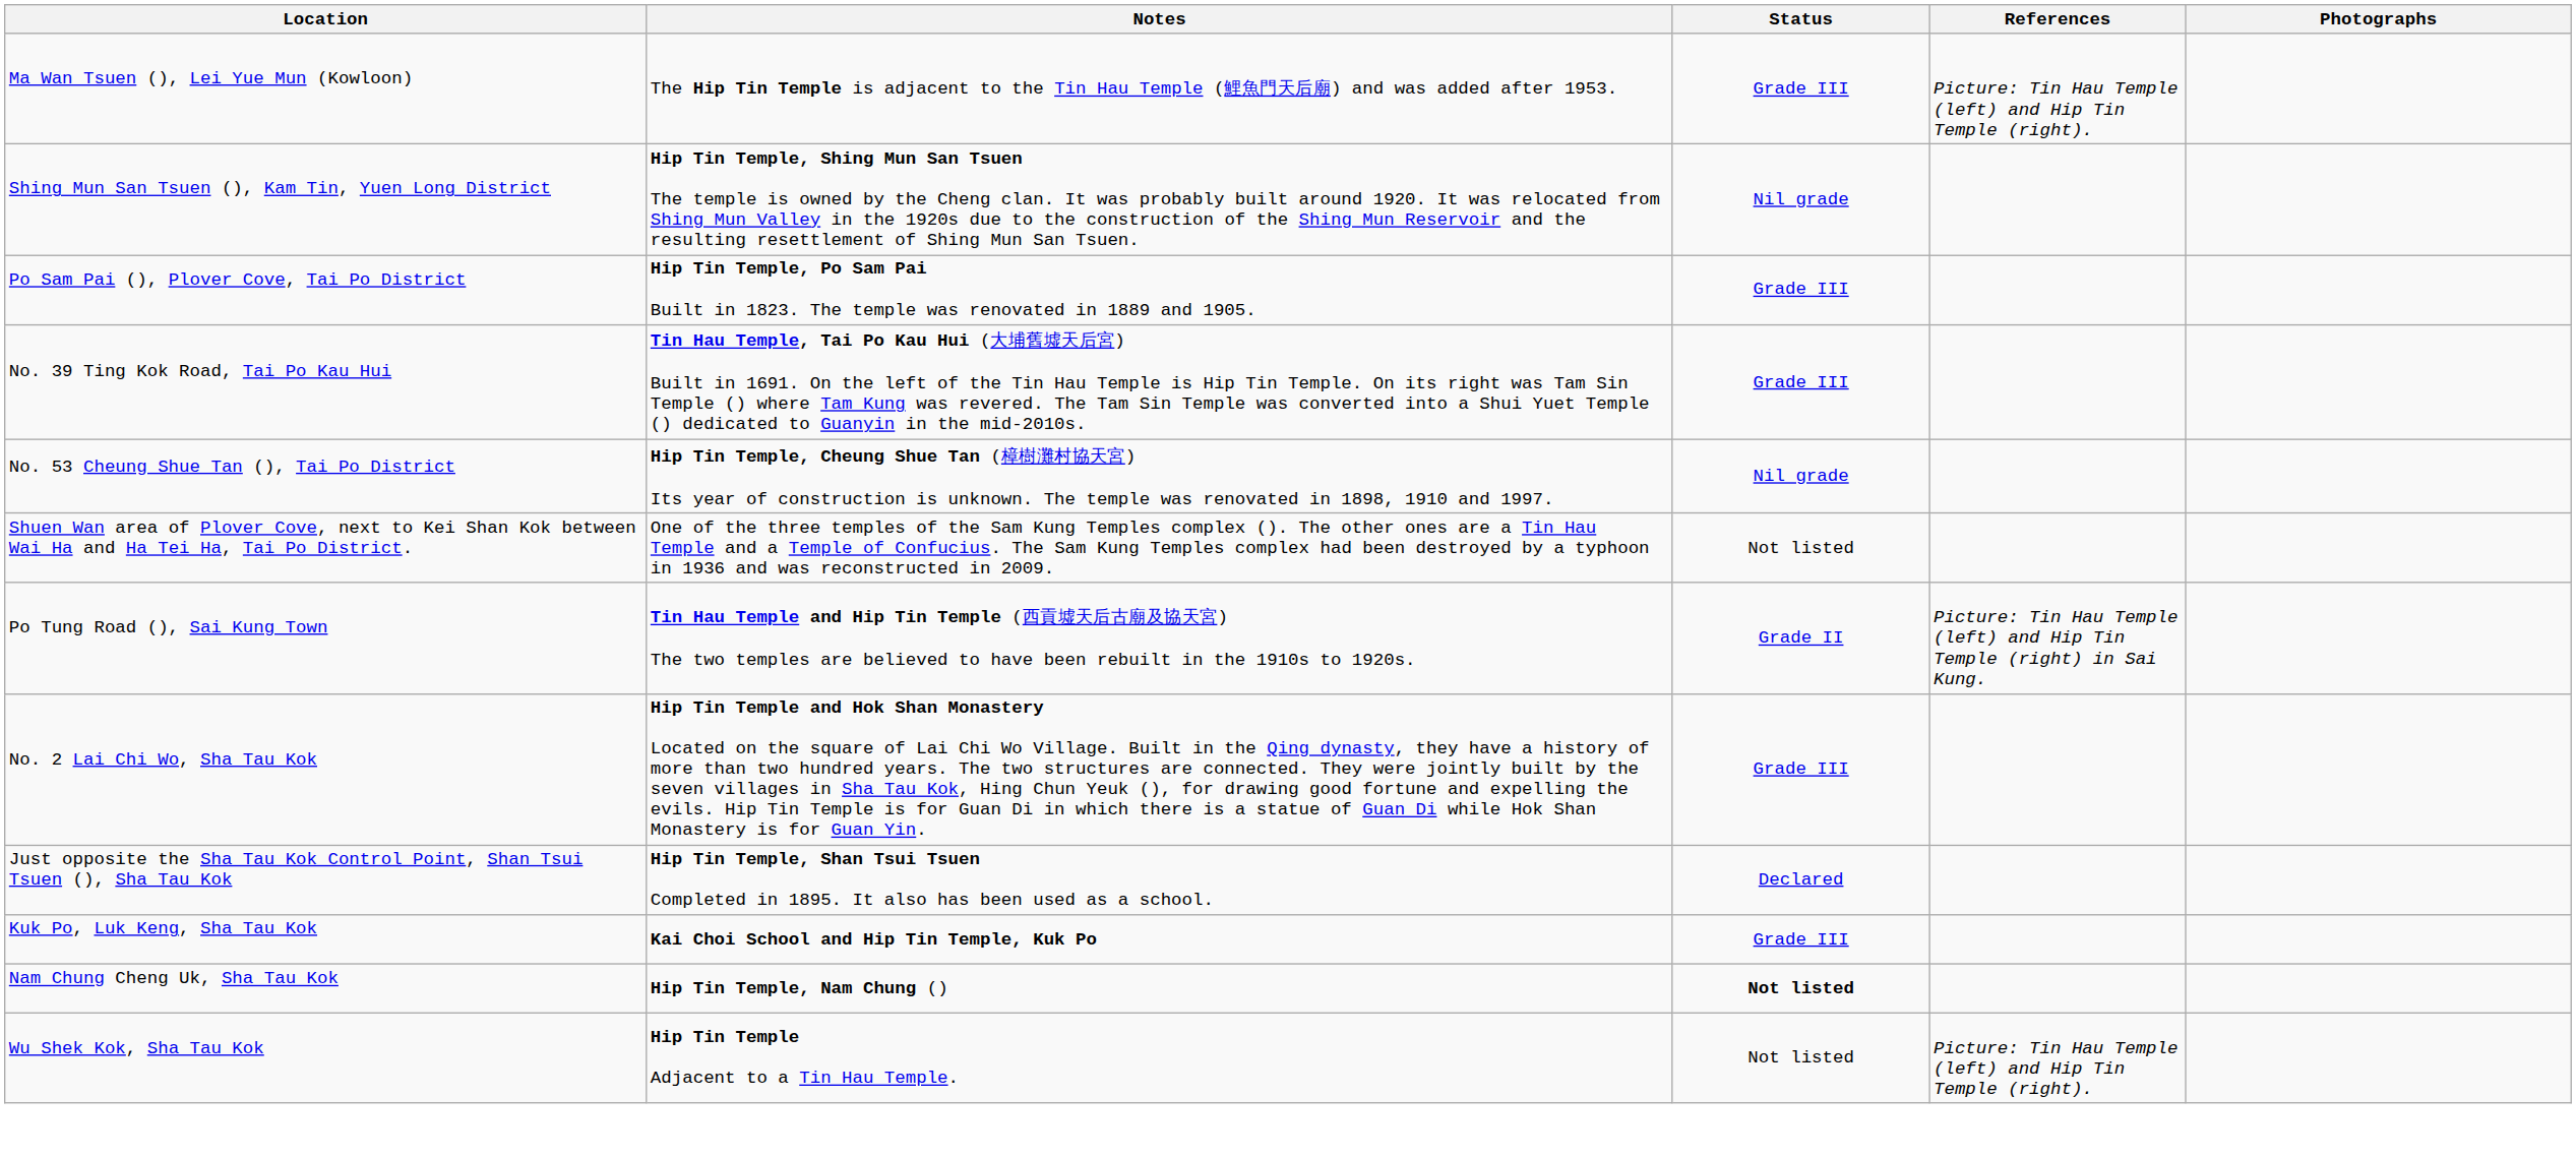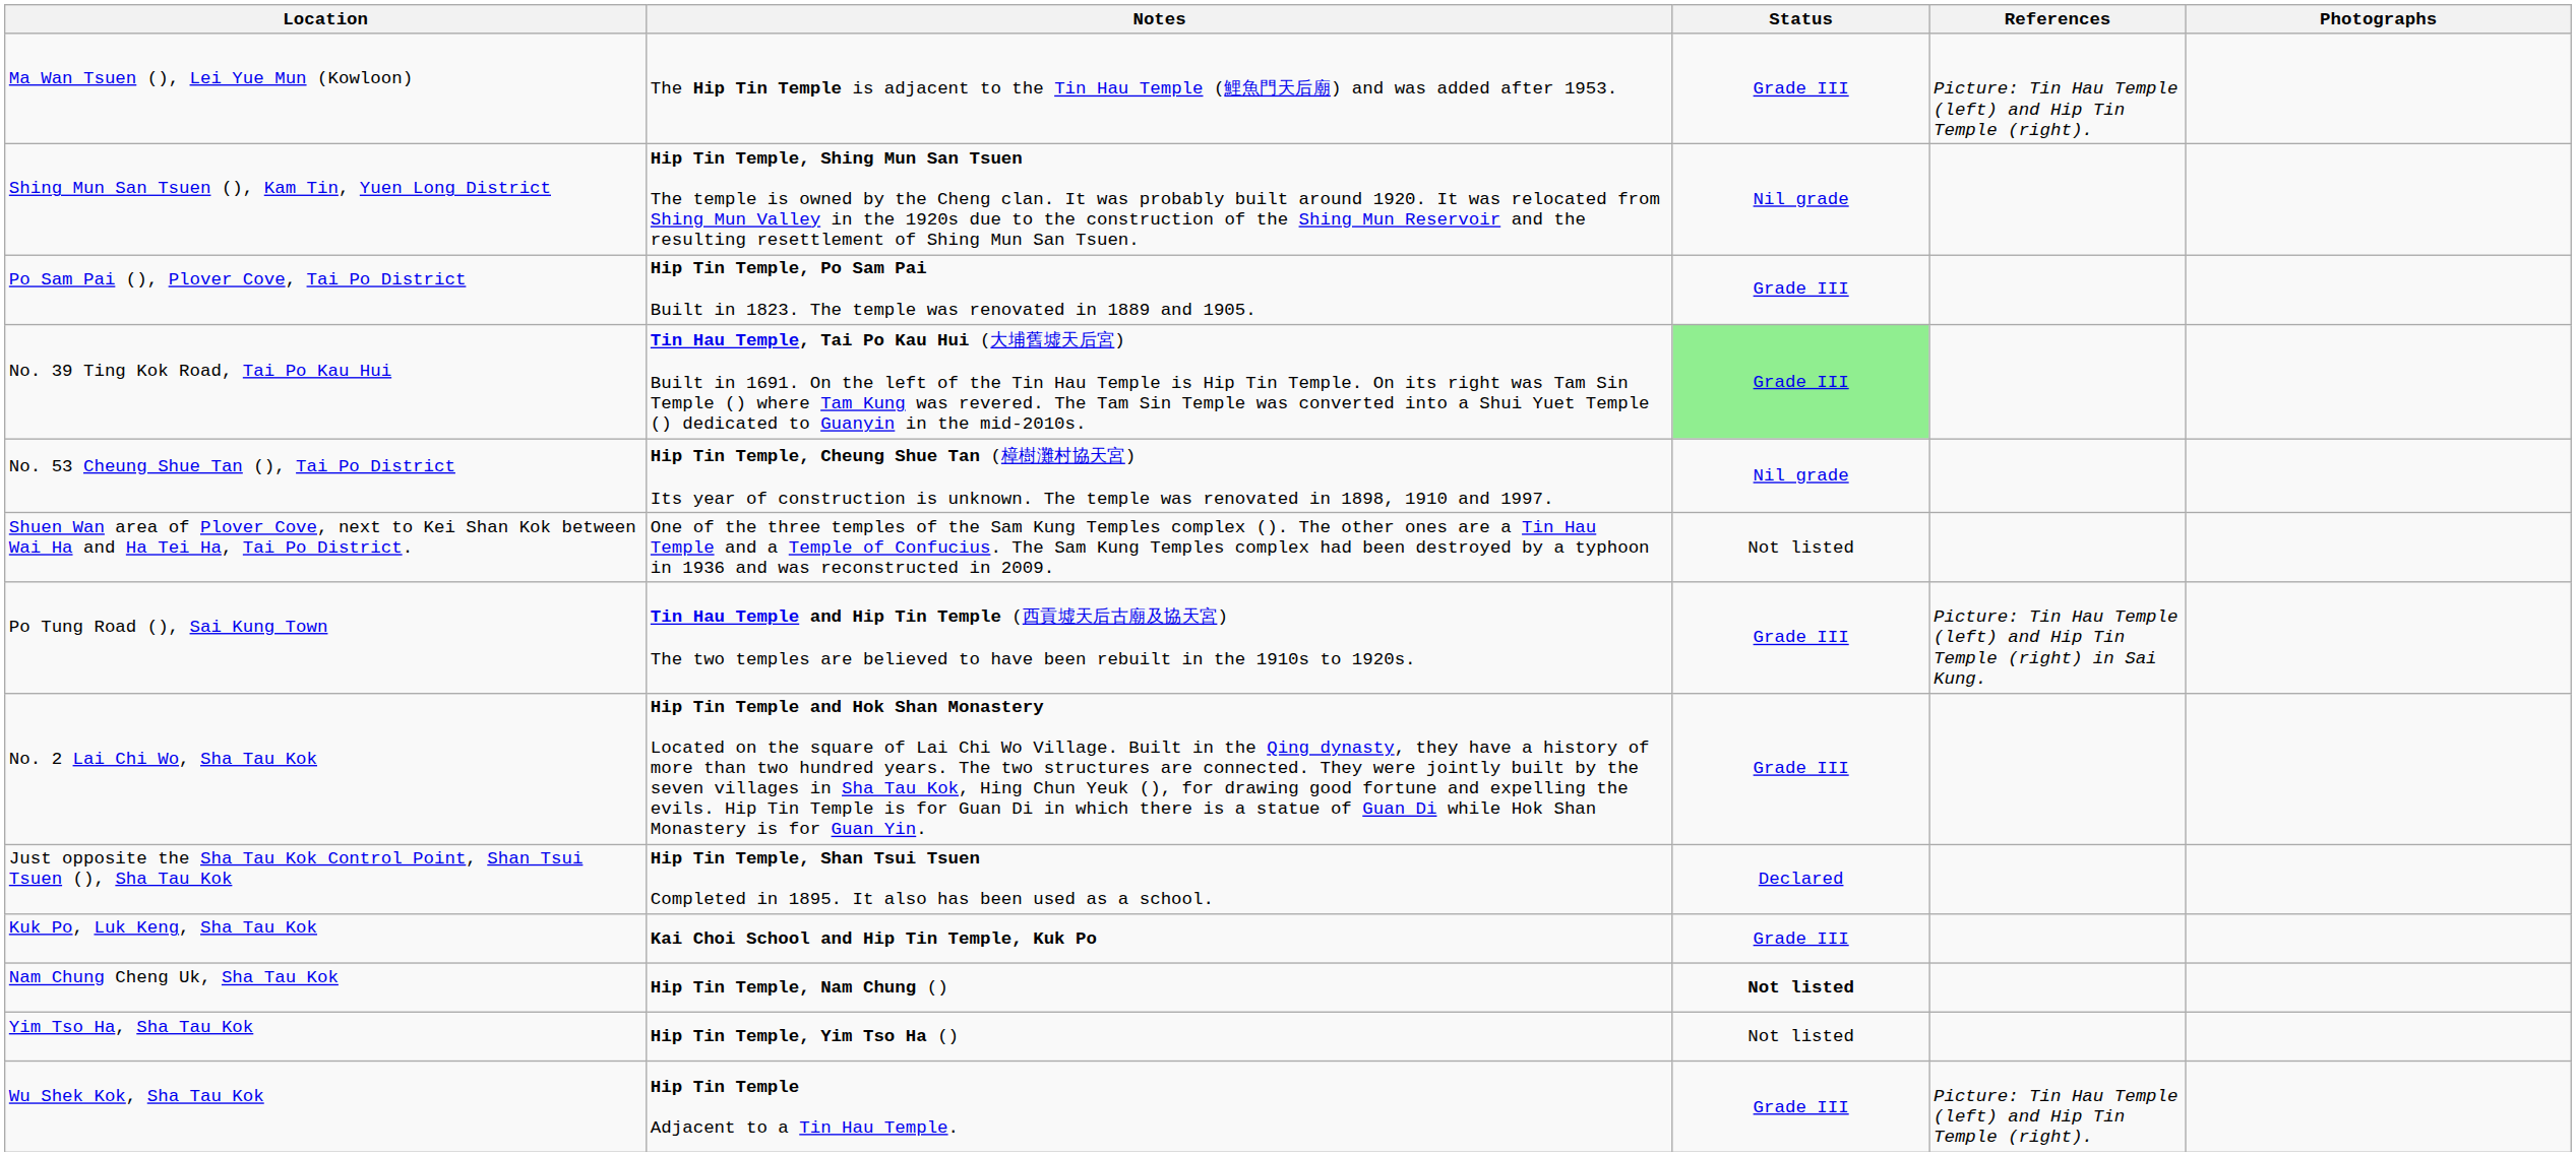 <table class="wikitable sortable" style="width:95%">
 <tr>
 <th width="25%">Location</th>
 <th width="40%">Notes</th>
 <th width="10%">Status</th>
 <th width="10%">References</th>
 <th width="15%">Photographs</th>
 </tr>
 <tr>
 <td><a href='#'>Ma Wan Tsuen</a> (), <a href='#'>Lei Yue Mun</a> (Kowloon)<br><br></td>
 <td>The <strong>Hip Tin Temple</strong> is adjacent to the <a href='#'>Tin Hau Temple</a> (<a href='#'>鯉魚門天后廟</a>) and was added after 1953.</td>
 <td style="text-align:center"><a href='#'>Grade III</a></td>
 <td> <br><br><em>Picture: Tin Hau Temple (left) and Hip Tin Temple (right).</em></td>
 <td></td>
 </tr>
 <tr>
 <td><a href='#'>Shing Mun San Tsuen</a> (), <a href='#'>Kam Tin</a>, <a href='#'>Yuen Long District</a><br><br></td>
 <td><strong>Hip Tin Temple, Shing Mun San Tsuen</strong><br><br>The temple is owned by the Cheng clan. It was probably built around 1920. It was relocated from <a href='#'>Shing Mun Valley</a> in the 1920s due to the construction of the <a href='#'>Shing Mun Reservoir</a> and the resulting resettlement of Shing Mun San Tsuen.</td>
 <td style="text-align:center"><a href='#'>Nil grade</a></td>
 <td>   </td>
 <td></td>
 </tr>
 <tr>
 <td><a href='#'>Po Sam Pai</a> (), <a href='#'>Plover Cove</a>, <a href='#'>Tai Po District</a><br><br></td>
 <td><strong>Hip Tin Temple, Po Sam Pai</strong><br><br>Built in 1823. The temple was renovated in 1889 and 1905.</td>
 <td style="text-align:center"><a href='#'>Grade III</a></td>
 <td>  </td>
 <td></td>
 </tr>
 <tr>
 <td>No. 39 Ting Kok Road, <a href='#'>Tai Po Kau Hui</a><br><br></td>
 <td><strong><a href='#'>Tin Hau Temple</a>, Tai Po Kau Hui</strong> (<a href='#'>大埔舊墟天后宮</a>)<br><br>Built in 1691. On the left of the Tin Hau Temple is Hip Tin Temple. On its right was Tam Sin Temple () where <a href='#'>Tam Kung</a> was revered. The Tam Sin Temple was converted into a Shui Yuet Temple () dedicated to <a href='#'>Guanyin</a> in the mid-2010s.</td>
-<td style="text-align:center"><a href='#'>Grade III</a></td>
+<td style="background: lightgreen; text-align:center"><a href='#'>Grade III</a></td>
 <td>     </td>
 <td></td>
 </tr>
 <tr>
 <td>No. 53 <a href='#'>Cheung Shue Tan</a> (), <a href='#'>Tai Po District</a><br><br></td>
 <td><strong>Hip Tin Temple, Cheung Shue Tan</strong> (<a href='#'>樟樹灘村協天宮</a>)<br><br>Its year of construction is unknown. The temple was renovated in 1898, 1910 and 1997.</td>
 <td style="text-align:center"><a href='#'>Nil grade</a></td>
 <td> </td>
 <td></td>
 </tr>
 <tr>
 <td><a href='#'>Shuen Wan</a> area of <a href='#'>Plover Cove</a>, next to Kei Shan Kok between <a href='#'>Wai Ha</a> and <a href='#'>Ha Tei Ha</a>, <a href='#'>Tai Po District</a>.<br><br></td>
 <td>One of the three temples of the Sam Kung Temples complex (). The other ones are a <a href='#'>Tin Hau Temple</a> and a <a href='#'>Temple of Confucius</a>. The Sam Kung Temples complex had been destroyed by a typhoon in 1936 and was reconstructed in 2009.</td>
 <td style="text-align:center">Not listed</td>
 <td> </td>
 <td></td>
 </tr>
 <tr>
 <td>Po Tung Road (), <a href='#'>Sai Kung Town</a><br><br></td>
 <td><strong><a href='#'>Tin Hau Temple</a> and Hip Tin Temple</strong> (<a href='#'>西貢墟天后古廟及協天宮</a>)<br><br>The two temples are believed to have been rebuilt in the 1910s to 1920s.</td>
-<td style="text-align:center"><a href='#'>Grade II</a></td>
+<td style="text-align:center"><a href='#'>Grade III</a></td>
 <td>  <br><em>Picture: Tin Hau Temple (left) and Hip Tin Temple (right) in Sai Kung.</em></td>
 <td></td>
 </tr>
 <tr>
 <td>No. 2 <a href='#'>Lai Chi Wo</a>, <a href='#'>Sha Tau Kok</a><br><br></td>
 <td><strong>Hip Tin Temple and Hok Shan Monastery</strong><br><br>Located on the square of Lai Chi Wo Village. Built in the <a href='#'>Qing dynasty</a>, they have a history of more than two hundred years. The two structures are connected. They were jointly built by the seven villages in <a href='#'>Sha Tau Kok</a>, Hing Chun Yeuk (), for drawing good fortune and expelling the evils. Hip Tin Temple is for Guan Di in which there is a statue of <a href='#'>Guan Di</a> while Hok Shan Monastery is for <a href='#'>Guan Yin</a>.</td>
 <td style="text-align:center"><a href='#'>Grade III</a></td>
 <td>  </td>
 <td></td>
 </tr>
 <tr>
 <td>Just opposite the <a href='#'>Sha Tau Kok Control Point</a>, <a href='#'>Shan Tsui Tsuen</a> (), <a href='#'>Sha Tau Kok</a><br><br></td>
 <td><strong>Hip Tin Temple, Shan Tsui Tsuen</strong><br><br>Completed in 1895. It also has been used as a school.</td>
 <td style="text-align:center"><a href='#'>Declared</a></td>
 <td>   </td>
 <td></td>
 </tr>
 <tr>
 <td><a href='#'>Kuk Po</a>, <a href='#'>Luk Keng</a>, <a href='#'>Sha Tau Kok</a><br><br></td>
 <td><strong>Kai Choi School and Hip Tin Temple, Kuk Po</strong></td>
 <td style="text-align:center"><a href='#'>Grade III</a></td>
 <td> </td>
 <td></td>
 </tr>
 <tr>
 <td><a href='#'>Nam Chung</a> Cheng Uk, <a href='#'>Sha Tau Kok</a><br><br></td>
 <td><strong>Hip Tin Temple, Nam Chung</strong> ()</td>
 <td style="text-align:center"><strong>Not listed</strong></td>
 <td></td>
 <td></td>
 </tr>
 <tr>
+<td><a href='#'>Yim Tso Ha</a>, <a href='#'>Sha Tau Kok</a><br><br></td>
+<td><strong>Hip Tin Temple, Yim Tso Ha</strong> ()</td>
+<td style="text-align:center">Not listed</td>
+<td> </td>
+<td></td>
+</tr>
+<tr>
 <td><a href='#'>Wu Shek Kok</a>, <a href='#'>Sha Tau Kok</a><br><br></td>
 <td><strong>Hip Tin Temple</strong><br><br>Adjacent to a <a href='#'>Tin Hau Temple</a>.</td>
-<td style="text-align:center">Not listed</td>
+<td style="text-align:center"><a href='#'>Grade III</a></td>
 <td>  <br><em>Picture: Tin Hau Temple (left) and Hip Tin Temple (right).</em></td>
 <td></td>
 </tr>
 </table>
